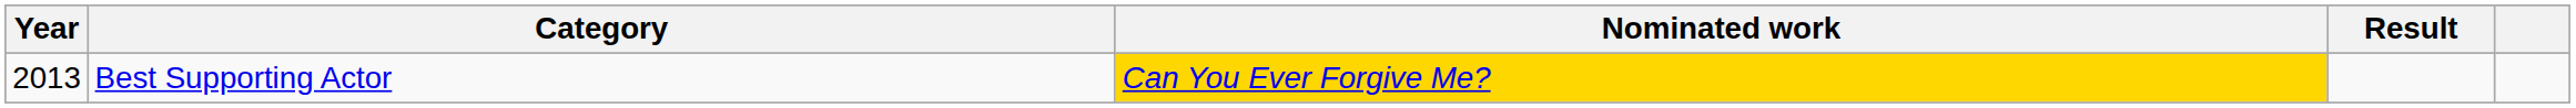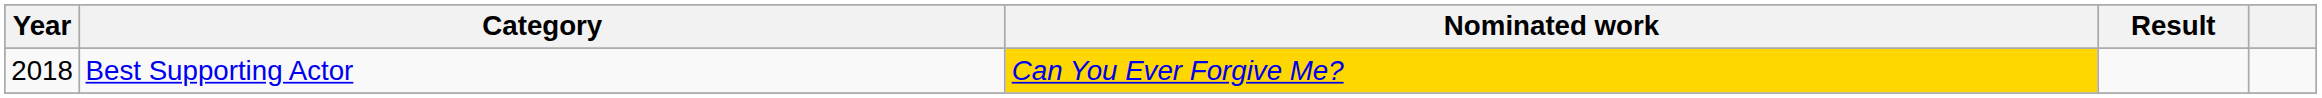 <table class=wikitable>
 <tr>
 <th scope="col" style="width:1em;">Year</th>
 <th scope="col" style="width:33em;">Category</th>
 <th scope="col" style="width:39em;">Nominated work</th>
 <th scope="col" style="width:5em;">Result</th>
 <th scope="col" style="width:2em;"></th>
 </tr>
 <tr>
-<td>2013</td>
+<td>2018</td>
 <td><a href='#'>Best Supporting Actor</a></td>
 <td style="background: gold;"><em><a href='#'>Can You Ever Forgive Me?</a></em></td>
 <td></td>
 <td style="text-align:center;"></td>
 </tr>
 </table>
